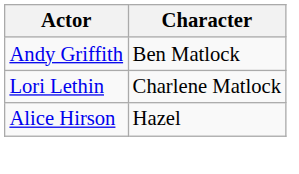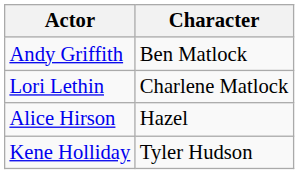 <table class="wikitable sortable" border="1">
 <tr>
 <th>Actor</th>
 <th>Character</th>
 </tr>
 <tr>
 <td><a href='#'>Andy Griffith</a></td>
 <td>Ben Matlock</td>
 </tr>
 <tr>
 <td><a href='#'>Lori Lethin</a></td>
 <td>Charlene Matlock</td>
 </tr>
 <tr>
 <td><a href='#'>Alice Hirson</a></td>
 <td>Hazel</td>
 </tr>
+<tr>
+<td><a href='#'>Kene Holliday</a></td>
+<td>Tyler Hudson</td>
+</tr>
 </table>
